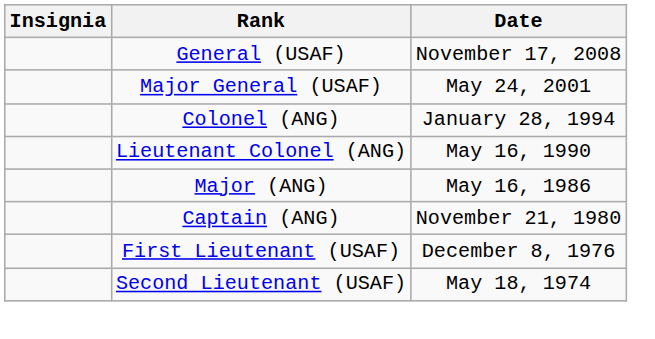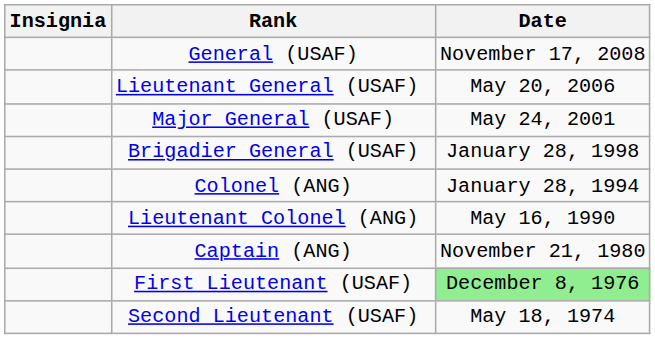 <table class="wikitable">
 <tr>
 <th>Insignia</th>
 <th>Rank</th>
 <th>Date</th>
 </tr>
 <tr style="text-align:center;">
 <td></td>
 <td><a href='#'>General</a> (USAF)</td>
 <td>November 17, 2008</td>
 </tr>
 <tr style="text-align:center;">
 <td></td>
+<td><a href='#'>Lieutenant General</a> (USAF) </td>
+<td>May 20, 2006</td>
+</tr>
+<tr style="text-align:center;">
+<td></td>
 <td><a href='#'>Major General</a> (USAF)</td>
 <td>May 24, 2001</td>
+</tr>
+<tr style="text-align:center;">
+<td></td>
+<td><a href='#'>Brigadier General</a> (USAF)</td>
+<td>January 28, 1998</td>
 </tr>
 <tr style="text-align:center;">
 <td></td>
 <td><a href='#'>Colonel</a> (ANG)</td>
 <td>January 28, 1994</td>
 </tr>
 <tr style="text-align:center;">
 <td></td>
 <td><a href='#'>Lieutenant Colonel</a> (ANG)</td>
 <td>May 16, 1990</td>
 </tr>
 <tr style="text-align:center;">
 <td></td>
-<td><a href='#'>Major</a> (ANG)</td>
-<td>May 16, 1986</td>
-</tr>
-<tr style="text-align:center;">
-<td></td>
 <td><a href='#'>Captain</a> (ANG)</td>
 <td>November 21, 1980</td>
 </tr>
 <tr style="text-align:center;">
 <td></td>
 <td><a href='#'>First Lieutenant</a> (USAF)</td>
-<td>December 8, 1976</td>
+<td style="background: lightgreen;">December 8, 1976</td>
 </tr>
 <tr style="text-align:center;">
 <td></td>
 <td><a href='#'>Second Lieutenant</a> (USAF)</td>
 <td>May 18, 1974</td>
 </tr>
 </table>
